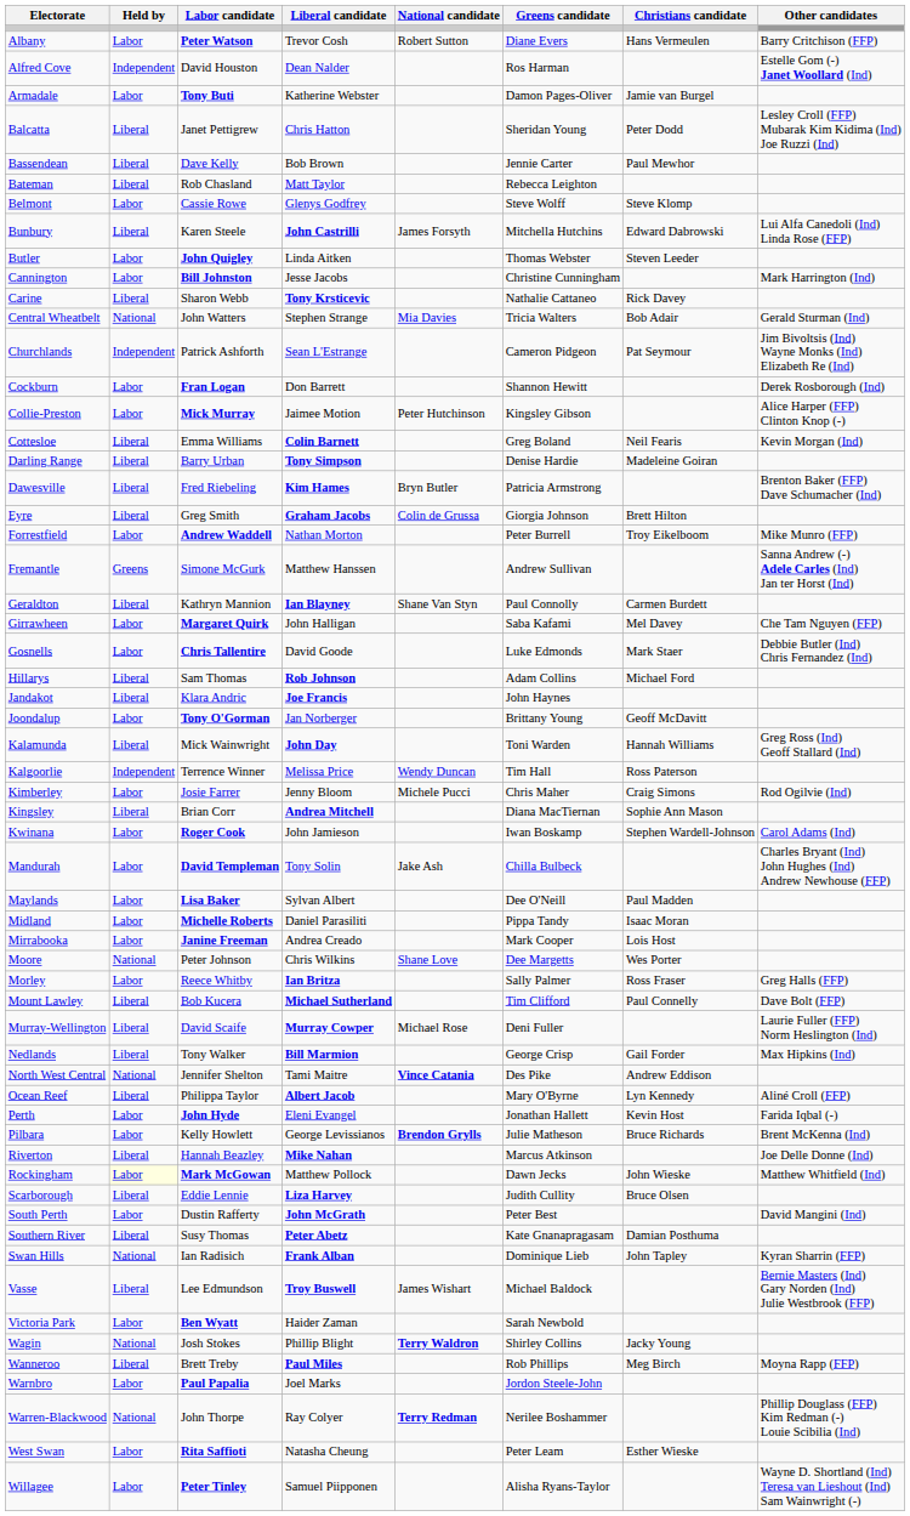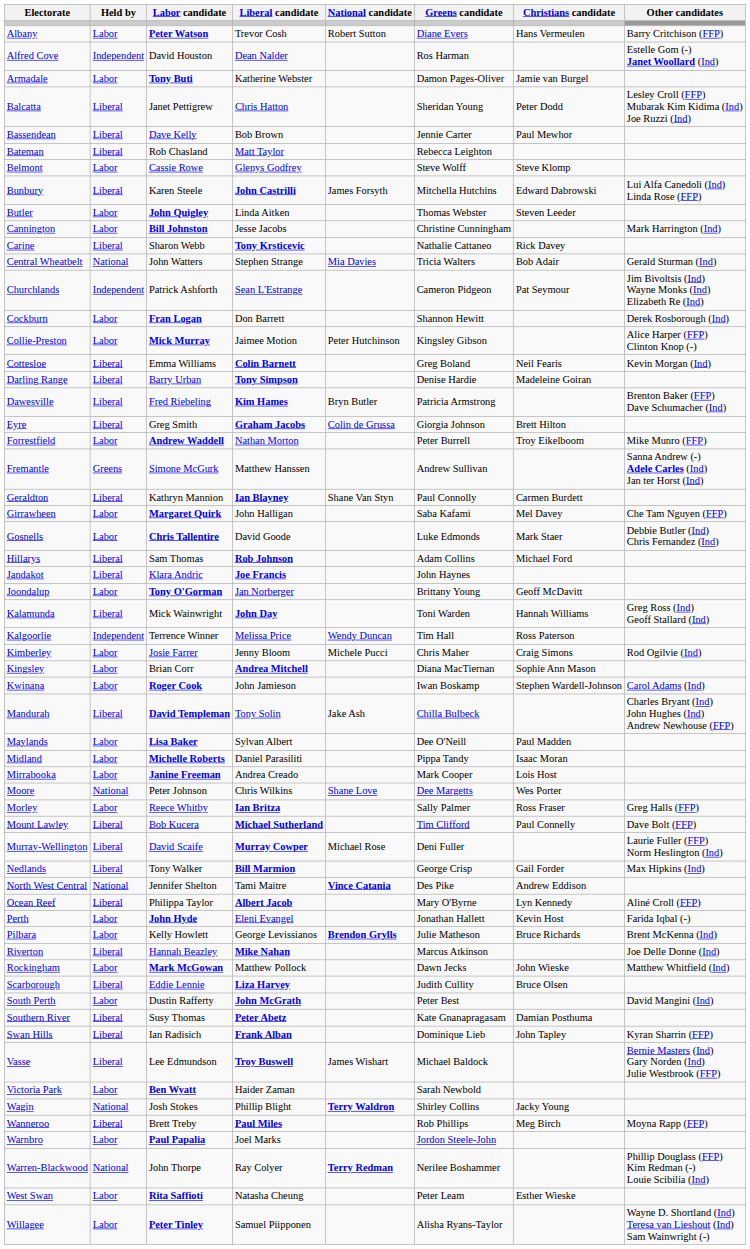 <table class="wikitable">
 <tr>
 <th>Electorate</th>
 <th>Held by</th>
 <th><a href='#'>Labor</a> candidate</th>
 <th><a href='#'>Liberal</a> candidate</th>
 <th><a href='#'>National</a> candidate</th>
 <th><a href='#'>Greens</a> candidate</th>
 <th><a href='#'>Christians</a> candidate</th>
 <th>Other candidates</th>
 </tr>
 <tr bgcolor="#cccccc">
 <td></td>
 <td></td>
 <td></td>
 <td></td>
 <td></td>
 <td></td>
 <td></td>
 <td bgcolor="#999999"></td>
 </tr>
 <tr>
 <td><a href='#'>Albany</a></td>
 <td><a href='#'>Labor</a></td>
 <td><strong><a href='#'>Peter Watson</a></strong></td>
 <td>Trevor Cosh</td>
 <td>Robert Sutton</td>
 <td><a href='#'>Diane Evers</a></td>
 <td>Hans Vermeulen</td>
 <td>Barry Critchison (<a href='#'>FFP</a>)</td>
 </tr>
 <tr>
 <td><a href='#'>Alfred Cove</a></td>
 <td><a href='#'>Independent</a></td>
 <td>David Houston</td>
 <td><a href='#'>Dean Nalder</a></td>
 <td></td>
 <td>Ros Harman</td>
 <td></td>
 <td>Estelle Gom (-) <br> <strong><a href='#'>Janet Woollard</a></strong> (<a href='#'>Ind</a>)</td>
 </tr>
 <tr>
 <td><a href='#'>Armadale</a></td>
 <td><a href='#'>Labor</a></td>
 <td><strong><a href='#'>Tony Buti</a></strong></td>
 <td>Katherine Webster</td>
 <td></td>
 <td>Damon Pages-Oliver</td>
 <td>Jamie van Burgel</td>
 <td></td>
 </tr>
 <tr>
 <td><a href='#'>Balcatta</a></td>
 <td><a href='#'>Liberal</a></td>
 <td>Janet Pettigrew</td>
 <td><a href='#'>Chris Hatton</a></td>
 <td></td>
 <td>Sheridan Young</td>
 <td>Peter Dodd</td>
 <td>Lesley Croll (<a href='#'>FFP</a>) <br> Mubarak Kim Kidima (<a href='#'>Ind</a>) <br> Joe Ruzzi (<a href='#'>Ind</a>)</td>
 </tr>
 <tr>
 <td><a href='#'>Bassendean</a></td>
 <td><a href='#'>Liberal</a></td>
 <td><a href='#'>Dave Kelly</a></td>
 <td>Bob Brown</td>
 <td></td>
 <td>Jennie Carter</td>
 <td>Paul Mewhor</td>
 <td></td>
 </tr>
 <tr>
 <td><a href='#'>Bateman</a></td>
 <td><a href='#'>Liberal</a></td>
 <td>Rob Chasland</td>
 <td><a href='#'>Matt Taylor</a></td>
 <td></td>
 <td>Rebecca Leighton</td>
 <td></td>
 <td></td>
 </tr>
 <tr>
 <td><a href='#'>Belmont</a></td>
 <td><a href='#'>Labor</a></td>
 <td><a href='#'>Cassie Rowe</a></td>
 <td><a href='#'>Glenys Godfrey</a></td>
 <td></td>
 <td>Steve Wolff</td>
 <td>Steve Klomp</td>
 <td></td>
 </tr>
 <tr>
 <td><a href='#'>Bunbury</a></td>
 <td><a href='#'>Liberal</a></td>
 <td>Karen Steele</td>
 <td><strong><a href='#'>John Castrilli</a></strong></td>
 <td>James Forsyth</td>
 <td>Mitchella Hutchins</td>
 <td>Edward Dabrowski</td>
 <td>Lui Alfa Canedoli (<a href='#'>Ind</a>) <br> Linda Rose (<a href='#'>FFP</a>)</td>
 </tr>
 <tr>
 <td><a href='#'>Butler</a></td>
 <td><a href='#'>Labor</a></td>
 <td><strong><a href='#'>John Quigley</a></strong></td>
 <td>Linda Aitken</td>
 <td></td>
 <td>Thomas Webster</td>
 <td>Steven Leeder</td>
 <td></td>
 </tr>
 <tr>
 <td><a href='#'>Cannington</a></td>
 <td><a href='#'>Labor</a></td>
 <td><strong><a href='#'>Bill Johnston</a></strong></td>
 <td>Jesse Jacobs</td>
 <td></td>
 <td>Christine Cunningham</td>
 <td></td>
 <td>Mark Harrington (<a href='#'>Ind</a>)</td>
 </tr>
 <tr>
 <td><a href='#'>Carine</a></td>
 <td><a href='#'>Liberal</a></td>
 <td>Sharon Webb</td>
 <td><strong><a href='#'>Tony Krsticevic</a></strong></td>
 <td></td>
 <td>Nathalie Cattaneo</td>
 <td>Rick Davey</td>
 <td></td>
 </tr>
 <tr>
 <td><a href='#'>Central Wheatbelt</a></td>
 <td><a href='#'>National</a></td>
 <td>John Watters</td>
 <td>Stephen Strange</td>
 <td><a href='#'>Mia Davies</a></td>
 <td>Tricia Walters</td>
 <td>Bob Adair</td>
 <td>Gerald Sturman (<a href='#'>Ind</a>)</td>
 </tr>
 <tr>
 <td><a href='#'>Churchlands</a></td>
 <td><a href='#'>Independent</a></td>
 <td>Patrick Ashforth</td>
 <td><a href='#'>Sean L'Estrange</a></td>
 <td></td>
 <td>Cameron Pidgeon</td>
 <td>Pat Seymour</td>
 <td>Jim Bivoltsis (<a href='#'>Ind</a>) <br> Wayne Monks (<a href='#'>Ind</a>) <br> Elizabeth Re (<a href='#'>Ind</a>)</td>
 </tr>
 <tr>
 <td><a href='#'>Cockburn</a></td>
 <td><a href='#'>Labor</a></td>
 <td><strong><a href='#'>Fran Logan</a></strong></td>
 <td>Don Barrett</td>
 <td></td>
 <td>Shannon Hewitt</td>
 <td></td>
 <td>Derek Rosborough (<a href='#'>Ind</a>)</td>
 </tr>
 <tr>
 <td><a href='#'>Collie-Preston</a></td>
 <td><a href='#'>Labor</a></td>
 <td><strong><a href='#'>Mick Murray</a></strong></td>
 <td>Jaimee Motion</td>
 <td>Peter Hutchinson</td>
 <td>Kingsley Gibson</td>
 <td></td>
 <td>Alice Harper (<a href='#'>FFP</a>) <br> Clinton Knop (-)</td>
 </tr>
 <tr>
 <td><a href='#'>Cottesloe</a></td>
 <td><a href='#'>Liberal</a></td>
 <td>Emma Williams</td>
 <td><strong><a href='#'>Colin Barnett</a></strong></td>
 <td></td>
 <td>Greg Boland</td>
 <td>Neil Fearis</td>
 <td>Kevin Morgan (<a href='#'>Ind</a>)</td>
 </tr>
 <tr>
 <td><a href='#'>Darling Range</a></td>
 <td><a href='#'>Liberal</a></td>
 <td><a href='#'>Barry Urban</a></td>
 <td><strong><a href='#'>Tony Simpson</a></strong></td>
 <td></td>
 <td>Denise Hardie</td>
 <td>Madeleine Goiran</td>
 <td></td>
 </tr>
 <tr>
 <td><a href='#'>Dawesville</a></td>
 <td><a href='#'>Liberal</a></td>
 <td><a href='#'>Fred Riebeling</a></td>
 <td><strong><a href='#'>Kim Hames</a></strong></td>
 <td>Bryn Butler</td>
 <td>Patricia Armstrong</td>
 <td></td>
 <td>Brenton Baker (<a href='#'>FFP</a>) <br> Dave Schumacher (<a href='#'>Ind</a>)</td>
 </tr>
 <tr>
 <td><a href='#'>Eyre</a></td>
 <td><a href='#'>Liberal</a></td>
 <td>Greg Smith</td>
 <td><strong><a href='#'>Graham Jacobs</a></strong></td>
 <td><a href='#'>Colin de Grussa</a></td>
 <td>Giorgia Johnson</td>
 <td>Brett Hilton</td>
 <td></td>
 </tr>
 <tr>
 <td><a href='#'>Forrestfield</a></td>
 <td><a href='#'>Labor</a></td>
 <td><strong><a href='#'>Andrew Waddell</a></strong></td>
 <td><a href='#'>Nathan Morton</a></td>
 <td></td>
 <td>Peter Burrell</td>
 <td>Troy Eikelboom</td>
 <td>Mike Munro (<a href='#'>FFP</a>)</td>
 </tr>
 <tr>
 <td><a href='#'>Fremantle</a></td>
 <td><a href='#'>Greens</a></td>
 <td><a href='#'>Simone McGurk</a></td>
 <td>Matthew Hanssen</td>
 <td></td>
 <td>Andrew Sullivan</td>
 <td></td>
 <td>Sanna Andrew (-) <br> <strong><a href='#'>Adele Carles</a></strong> (<a href='#'>Ind</a>) <br> Jan ter Horst (<a href='#'>Ind</a>)</td>
 </tr>
 <tr>
 <td><a href='#'>Geraldton</a></td>
 <td><a href='#'>Liberal</a></td>
 <td>Kathryn Mannion</td>
 <td><strong><a href='#'>Ian Blayney</a></strong></td>
 <td>Shane Van Styn</td>
 <td>Paul Connolly</td>
 <td>Carmen Burdett</td>
 <td></td>
 </tr>
 <tr>
 <td><a href='#'>Girrawheen</a></td>
 <td><a href='#'>Labor</a></td>
 <td><strong><a href='#'>Margaret Quirk</a></strong></td>
 <td>John Halligan</td>
 <td></td>
 <td>Saba Kafami</td>
 <td>Mel Davey</td>
 <td>Che Tam Nguyen (<a href='#'>FFP</a>)</td>
 </tr>
 <tr>
 <td><a href='#'>Gosnells</a></td>
 <td><a href='#'>Labor</a></td>
 <td><strong><a href='#'>Chris Tallentire</a></strong></td>
 <td>David Goode</td>
 <td></td>
 <td>Luke Edmonds</td>
 <td>Mark Staer</td>
 <td>Debbie Butler (<a href='#'>Ind</a>) <br> Chris Fernandez (<a href='#'>Ind</a>)</td>
 </tr>
 <tr>
 <td><a href='#'>Hillarys</a></td>
 <td><a href='#'>Liberal</a></td>
 <td>Sam Thomas</td>
 <td><strong><a href='#'>Rob Johnson</a></strong></td>
 <td></td>
 <td>Adam Collins</td>
 <td>Michael Ford</td>
 <td></td>
 </tr>
 <tr>
 <td><a href='#'>Jandakot</a></td>
 <td><a href='#'>Liberal</a></td>
 <td><a href='#'>Klara Andric</a></td>
 <td><strong><a href='#'>Joe Francis</a></strong></td>
 <td></td>
 <td>John Haynes</td>
 <td></td>
 <td></td>
 </tr>
 <tr>
 <td><a href='#'>Joondalup</a></td>
 <td><a href='#'>Labor</a></td>
 <td><strong><a href='#'>Tony O'Gorman</a></strong></td>
 <td><a href='#'>Jan Norberger</a></td>
 <td></td>
 <td>Brittany Young</td>
 <td>Geoff McDavitt</td>
 <td></td>
 </tr>
 <tr>
 <td><a href='#'>Kalamunda</a></td>
 <td><a href='#'>Liberal</a></td>
 <td>Mick Wainwright</td>
 <td><strong><a href='#'>John Day</a></strong></td>
 <td></td>
 <td>Toni Warden</td>
 <td>Hannah Williams</td>
 <td>Greg Ross (<a href='#'>Ind</a>) <br> Geoff Stallard (<a href='#'>Ind</a>)</td>
 </tr>
 <tr>
 <td><a href='#'>Kalgoorlie</a></td>
 <td><a href='#'>Independent</a></td>
 <td>Terrence Winner</td>
 <td><a href='#'>Melissa Price</a></td>
 <td><a href='#'>Wendy Duncan</a></td>
 <td>Tim Hall</td>
 <td>Ross Paterson</td>
 <td></td>
 </tr>
 <tr>
 <td><a href='#'>Kimberley</a></td>
 <td><a href='#'>Labor</a></td>
 <td><a href='#'>Josie Farrer</a></td>
 <td>Jenny Bloom</td>
 <td>Michele Pucci</td>
 <td>Chris Maher</td>
 <td>Craig Simons</td>
 <td>Rod Ogilvie (<a href='#'>Ind</a>)</td>
 </tr>
 <tr>
 <td><a href='#'>Kingsley</a></td>
-<td><a href='#'>Liberal</a></td>
+<td><a href='#'>Labor</a></td>
 <td>Brian Corr</td>
 <td><strong><a href='#'>Andrea Mitchell</a></strong></td>
 <td></td>
 <td>Diana MacTiernan</td>
 <td>Sophie Ann Mason</td>
 <td></td>
 </tr>
 <tr>
 <td><a href='#'>Kwinana</a></td>
 <td><a href='#'>Labor</a></td>
 <td><strong><a href='#'>Roger Cook</a></strong></td>
 <td>John Jamieson</td>
 <td></td>
 <td>Iwan Boskamp</td>
 <td>Stephen Wardell-Johnson</td>
 <td><a href='#'>Carol Adams</a> (<a href='#'>Ind</a>)</td>
 </tr>
 <tr>
 <td><a href='#'>Mandurah</a></td>
-<td><a href='#'>Labor</a></td>
+<td><a href='#'>Liberal</a></td>
 <td><strong><a href='#'>David Templeman</a></strong></td>
 <td><a href='#'>Tony Solin</a></td>
 <td>Jake Ash</td>
 <td><a href='#'>Chilla Bulbeck</a></td>
 <td></td>
 <td>Charles Bryant (<a href='#'>Ind</a>) <br> John Hughes (<a href='#'>Ind</a>) <br> Andrew Newhouse (<a href='#'>FFP</a>)</td>
 </tr>
 <tr>
 <td><a href='#'>Maylands</a></td>
 <td><a href='#'>Labor</a></td>
 <td><strong><a href='#'>Lisa Baker</a></strong></td>
 <td>Sylvan Albert</td>
 <td></td>
 <td>Dee O'Neill</td>
 <td>Paul Madden</td>
 <td></td>
 </tr>
 <tr>
 <td><a href='#'>Midland</a></td>
 <td><a href='#'>Labor</a></td>
 <td><strong><a href='#'>Michelle Roberts</a></strong></td>
 <td>Daniel Parasiliti</td>
 <td></td>
 <td>Pippa Tandy</td>
 <td>Isaac Moran</td>
 <td></td>
 </tr>
 <tr>
 <td><a href='#'>Mirrabooka</a></td>
 <td><a href='#'>Labor</a></td>
 <td><strong><a href='#'>Janine Freeman</a></strong></td>
 <td>Andrea Creado</td>
 <td></td>
 <td>Mark Cooper</td>
 <td>Lois Host</td>
 <td></td>
 </tr>
 <tr>
 <td><a href='#'>Moore</a></td>
 <td><a href='#'>National</a></td>
 <td>Peter Johnson</td>
 <td>Chris Wilkins</td>
 <td><a href='#'>Shane Love</a></td>
 <td><a href='#'>Dee Margetts</a></td>
 <td>Wes Porter</td>
 <td></td>
 </tr>
 <tr>
 <td><a href='#'>Morley</a></td>
 <td><a href='#'>Labor</a></td>
 <td><a href='#'>Reece Whitby</a></td>
 <td><strong><a href='#'>Ian Britza</a></strong></td>
 <td></td>
 <td>Sally Palmer</td>
 <td>Ross Fraser</td>
 <td>Greg Halls (<a href='#'>FFP</a>)</td>
 </tr>
 <tr>
 <td><a href='#'>Mount Lawley</a></td>
 <td><a href='#'>Liberal</a></td>
 <td><a href='#'>Bob Kucera</a></td>
 <td><strong><a href='#'>Michael Sutherland</a></strong></td>
 <td></td>
 <td><a href='#'>Tim Clifford</a></td>
 <td>Paul Connelly</td>
 <td>Dave Bolt (<a href='#'>FFP</a>)</td>
 </tr>
 <tr>
 <td><a href='#'>Murray-Wellington</a></td>
 <td><a href='#'>Liberal</a></td>
 <td><a href='#'>David Scaife</a></td>
 <td><strong><a href='#'>Murray Cowper</a></strong></td>
 <td>Michael Rose</td>
 <td>Deni Fuller</td>
 <td></td>
 <td>Laurie Fuller (<a href='#'>FFP</a>) <br> Norm Heslington (<a href='#'>Ind</a>)</td>
 </tr>
 <tr>
 <td><a href='#'>Nedlands</a></td>
 <td><a href='#'>Liberal</a></td>
 <td>Tony Walker</td>
 <td><strong><a href='#'>Bill Marmion</a></strong></td>
 <td></td>
 <td>George Crisp</td>
 <td>Gail Forder</td>
 <td>Max Hipkins (<a href='#'>Ind</a>)</td>
 </tr>
 <tr>
 <td><a href='#'>North West Central</a></td>
 <td><a href='#'>National</a></td>
 <td>Jennifer Shelton</td>
 <td>Tami Maitre</td>
 <td><strong><a href='#'>Vince Catania</a></strong></td>
 <td>Des Pike</td>
 <td>Andrew Eddison</td>
 <td></td>
 </tr>
 <tr>
 <td><a href='#'>Ocean Reef</a></td>
 <td><a href='#'>Liberal</a></td>
 <td>Philippa Taylor</td>
 <td><strong><a href='#'>Albert Jacob</a></strong></td>
 <td></td>
 <td>Mary O'Byrne</td>
 <td>Lyn Kennedy</td>
 <td>Aliné Croll (<a href='#'>FFP</a>)</td>
 </tr>
 <tr>
 <td><a href='#'>Perth</a></td>
 <td><a href='#'>Labor</a></td>
 <td><strong><a href='#'>John Hyde</a></strong></td>
 <td><a href='#'>Eleni Evangel</a></td>
 <td></td>
 <td>Jonathan Hallett</td>
 <td>Kevin Host</td>
 <td>Farida Iqbal (-)</td>
 </tr>
 <tr>
 <td><a href='#'>Pilbara</a></td>
 <td><a href='#'>Labor</a></td>
 <td>Kelly Howlett</td>
 <td>George Levissianos</td>
 <td><strong><a href='#'>Brendon Grylls</a></strong></td>
 <td>Julie Matheson</td>
 <td>Bruce Richards</td>
 <td>Brent McKenna (<a href='#'>Ind</a>)</td>
 </tr>
 <tr>
 <td><a href='#'>Riverton</a></td>
 <td><a href='#'>Liberal</a></td>
 <td><a href='#'>Hannah Beazley</a></td>
 <td><strong><a href='#'>Mike Nahan</a></strong></td>
 <td></td>
 <td>Marcus Atkinson</td>
 <td></td>
 <td>Joe Delle Donne (<a href='#'>Ind</a>)</td>
 </tr>
 <tr>
 <td><a href='#'>Rockingham</a></td>
-<td style="background: lightyellow;"><a href='#'>Labor</a></td>
+<td><a href='#'>Labor</a></td>
 <td><strong><a href='#'>Mark McGowan</a></strong></td>
 <td>Matthew Pollock</td>
 <td></td>
 <td>Dawn Jecks</td>
 <td>John Wieske</td>
 <td>Matthew Whitfield (<a href='#'>Ind</a>)</td>
 </tr>
 <tr>
 <td><a href='#'>Scarborough</a></td>
 <td><a href='#'>Liberal</a></td>
 <td><a href='#'>Eddie Lennie</a></td>
 <td><strong><a href='#'>Liza Harvey</a></strong></td>
 <td></td>
 <td>Judith Cullity</td>
 <td>Bruce Olsen</td>
 <td></td>
 </tr>
 <tr>
 <td><a href='#'>South Perth</a></td>
 <td><a href='#'>Labor</a></td>
 <td>Dustin Rafferty</td>
 <td><strong><a href='#'>John McGrath</a></strong></td>
 <td></td>
 <td>Peter Best</td>
 <td></td>
 <td>David Mangini (<a href='#'>Ind</a>)</td>
 </tr>
 <tr>
 <td><a href='#'>Southern River</a></td>
 <td><a href='#'>Liberal</a></td>
 <td>Susy Thomas</td>
 <td><strong><a href='#'>Peter Abetz</a></strong></td>
 <td></td>
 <td>Kate Gnanapragasam</td>
 <td>Damian Posthuma</td>
 <td></td>
 </tr>
 <tr>
 <td><a href='#'>Swan Hills</a></td>
-<td><a href='#'>National</a></td>
+<td><a href='#'>Liberal</a></td>
 <td>Ian Radisich</td>
 <td><strong><a href='#'>Frank Alban</a></strong></td>
 <td></td>
 <td>Dominique Lieb</td>
 <td>John Tapley</td>
 <td>Kyran Sharrin (<a href='#'>FFP</a>)</td>
 </tr>
 <tr>
 <td><a href='#'>Vasse</a></td>
 <td><a href='#'>Liberal</a></td>
 <td>Lee Edmundson</td>
 <td><strong><a href='#'>Troy Buswell</a></strong></td>
 <td>James Wishart</td>
 <td>Michael Baldock</td>
 <td></td>
 <td><a href='#'>Bernie Masters</a> (<a href='#'>Ind</a>) <br> Gary Norden (<a href='#'>Ind</a>) <br> Julie Westbrook (<a href='#'>FFP</a>)</td>
 </tr>
 <tr>
 <td><a href='#'>Victoria Park</a></td>
 <td><a href='#'>Labor</a></td>
 <td><strong><a href='#'>Ben Wyatt</a></strong></td>
 <td>Haider Zaman</td>
 <td></td>
 <td>Sarah Newbold</td>
 <td></td>
 <td></td>
 </tr>
 <tr>
 <td><a href='#'>Wagin</a></td>
 <td><a href='#'>National</a></td>
 <td>Josh Stokes</td>
 <td>Phillip Blight</td>
 <td><strong><a href='#'>Terry Waldron</a></strong></td>
 <td>Shirley Collins</td>
 <td>Jacky Young</td>
 <td></td>
 </tr>
 <tr>
 <td><a href='#'>Wanneroo</a></td>
 <td><a href='#'>Liberal</a></td>
 <td>Brett Treby</td>
 <td><strong><a href='#'>Paul Miles</a></strong></td>
 <td></td>
 <td>Rob Phillips</td>
 <td>Meg Birch</td>
 <td>Moyna Rapp (<a href='#'>FFP</a>)</td>
 </tr>
 <tr>
 <td><a href='#'>Warnbro</a></td>
 <td><a href='#'>Labor</a></td>
 <td><strong><a href='#'>Paul Papalia</a></strong></td>
 <td>Joel Marks</td>
 <td></td>
 <td><a href='#'>Jordon Steele-John</a></td>
 <td></td>
 <td></td>
 </tr>
 <tr>
 <td><a href='#'>Warren-Blackwood</a></td>
 <td><a href='#'>National</a></td>
 <td>John Thorpe</td>
 <td>Ray Colyer</td>
 <td><strong><a href='#'>Terry Redman</a></strong></td>
 <td>Nerilee Boshammer</td>
 <td></td>
 <td>Phillip Douglass (<a href='#'>FFP</a>) <br> Kim Redman (-) <br> Louie Scibilia (<a href='#'>Ind</a>)</td>
 </tr>
 <tr>
 <td><a href='#'>West Swan</a></td>
 <td><a href='#'>Labor</a></td>
 <td><strong><a href='#'>Rita Saffioti</a></strong></td>
 <td>Natasha Cheung</td>
 <td></td>
 <td>Peter Leam</td>
 <td>Esther Wieske</td>
 <td></td>
 </tr>
 <tr>
 <td><a href='#'>Willagee</a></td>
 <td><a href='#'>Labor</a></td>
 <td><strong><a href='#'>Peter Tinley</a></strong></td>
 <td>Samuel Piipponen</td>
 <td></td>
 <td>Alisha Ryans-Taylor</td>
 <td></td>
 <td>Wayne D. Shortland (<a href='#'>Ind</a>) <br> <a href='#'>Teresa van Lieshout</a> (<a href='#'>Ind</a>) <br> Sam Wainwright (-)</td>
 </tr>
 </table>
